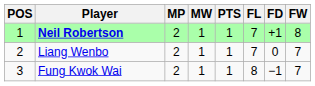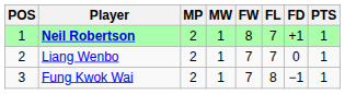 <table class="wikitable" style="text-align: center;">
 <tr>
 <th width=20>POS</th>
 <th width=165>Player</th>
 <th width=20>MP</th>
 <th width=20>MW</th>
-<th width=20>PTS</th>
+<th width=20>FW</th>
 <th width=20>FL</th>
 <th width=20>FD</th>
-<th width=20>FW</th>
+<th width=20>PTS</th>
 </tr>
 <tr style="background:#aaffaa;">
 <td>1</td>
 <td style="text-align:left;"> <strong><a href='#'>Neil Robertson</a></strong></td>
 <td>2</td>
 <td>1</td>
-<td>1</td>
+<td>8</td>
 <td>7</td>
 <td>+1</td>
-<td>8</td>
+<td>1</td>
 </tr>
 <tr>
 <td>2</td>
 <td style="text-align:left;"> <a href='#'>Liang Wenbo</a></td>
 <td>2</td>
 <td>1</td>
-<td>1</td>
+<td>7</td>
 <td>7</td>
 <td>0</td>
-<td>7</td>
+<td>1</td>
 </tr>
 <tr>
 <td>3</td>
 <td style="text-align:left;"> <a href='#'>Fung Kwok Wai</a></td>
 <td>2</td>
 <td>1</td>
-<td>1</td>
+<td>7</td>
 <td>8</td>
 <td>−1</td>
-<td>7</td>
+<td>1</td>
 </tr>
 </table>
